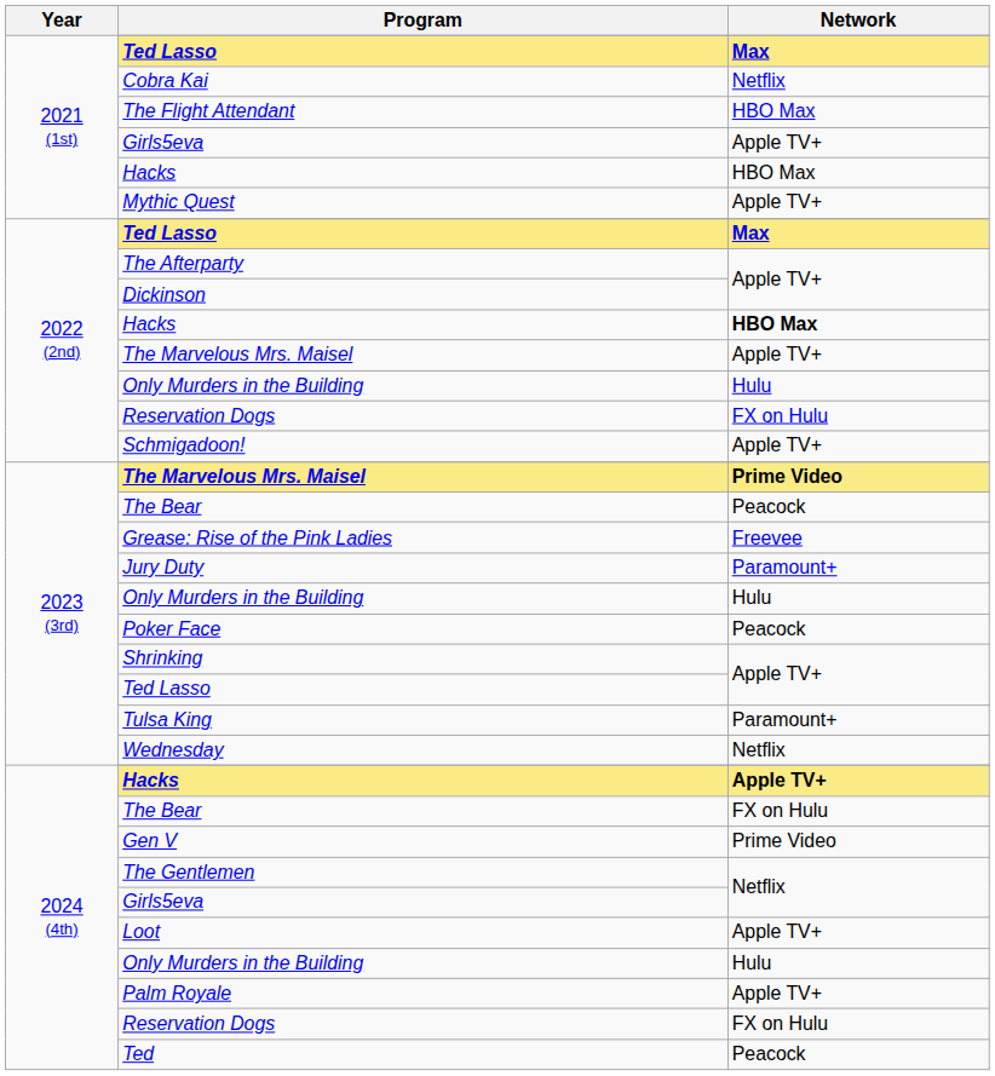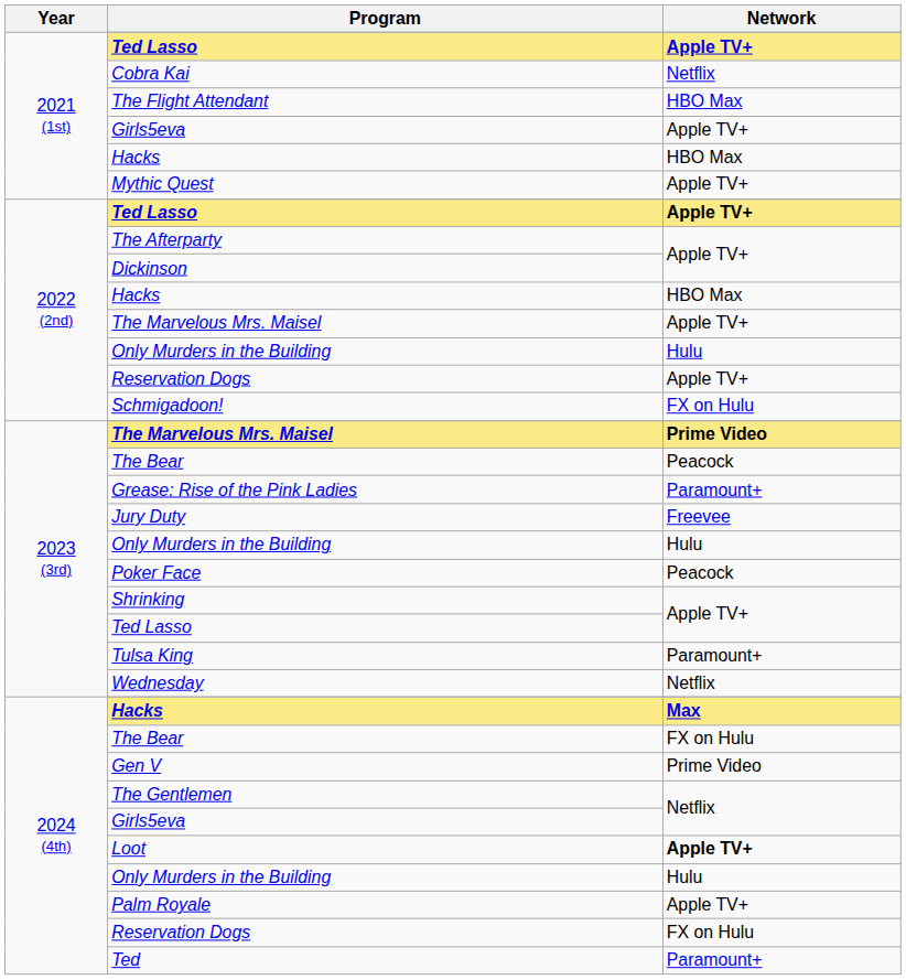 <table class="wikitable" style="width:65%;">
 <tr>
 <th>Year</th>
 <th>Program</th>
 <th>Network</th>
 </tr>
 <tr>
 <td rowspan="7" style="text-align:center"><a href='#'>2021</a><br><small><a href='#'>(1st)</a></small><br></td>
 </tr>
 <tr style="background:#FAEB86;">
 <td><strong><em><a href='#'>Ted Lasso</a></em></strong></td>
-<td><strong><a href='#'>Max</a></strong></td>
+<td><strong><a href='#'>Apple TV+</a></strong></td>
 </tr>
 <tr>
 <td><em><a href='#'>Cobra Kai</a></em></td>
 <td><a href='#'>Netflix</a></td>
 </tr>
 <tr>
 <td><em><a href='#'>The Flight Attendant</a></em></td>
 <td><a href='#'>HBO Max</a></td>
 </tr>
 <tr>
 <td><em><a href='#'>Girls5eva</a></em></td>
 <td>Apple TV+</td>
 </tr>
 <tr>
 <td><em><a href='#'>Hacks</a></em></td>
 <td>HBO Max</td>
 </tr>
 <tr>
 <td><em><a href='#'>Mythic Quest</a></em></td>
 <td>Apple TV+</td>
 </tr>
 <tr>
 <td rowspan="9" style="text-align:center"><a href='#'>2022</a><br><small><a href='#'>(2nd)</a></small><br></td>
 </tr>
 <tr style="background:#FAEB86;">
 <td><strong><em><a href='#'>Ted Lasso</a></em></strong></td>
-<td><strong><a href='#'>Max</a></strong></td>
+<td><strong>Apple TV+</strong></td>
 </tr>
 <tr>
 <td><em><a href='#'>The Afterparty</a></em></td>
 <td rowspan="2">Apple TV+</td>
 </tr>
 <tr>
 <td><em><a href='#'>Dickinson</a></em></td>
 </tr>
 <tr>
 <td><em><a href='#'>Hacks</a></em></td>
-<td><strong>HBO Max</strong></td>
+<td>HBO Max</td>
 </tr>
 <tr>
 <td><em><a href='#'>The Marvelous Mrs. Maisel</a></em></td>
 <td>Apple TV+</td>
 </tr>
 <tr>
 <td><em><a href='#'>Only Murders in the Building</a></em></td>
 <td><a href='#'>Hulu</a></td>
 </tr>
 <tr>
 <td><em><a href='#'>Reservation Dogs</a></em></td>
-<td><a href='#'>FX on Hulu</a></td>
+<td>Apple TV+</td>
 </tr>
 <tr>
 <td><em><a href='#'>Schmigadoon!</a></em></td>
-<td>Apple TV+</td>
+<td><a href='#'>FX on Hulu</a></td>
 </tr>
 <tr>
 <td rowspan="11" style="text-align:center"><a href='#'>2023</a><br><small><a href='#'>(3rd)</a></small><br></td>
 </tr>
 <tr style="background:#FAEB86;">
 <td><strong><em><a href='#'>The Marvelous Mrs. Maisel</a></em></strong></td>
 <td><strong>Prime Video</strong></td>
 </tr>
 <tr>
 <td><em><a href='#'>The Bear</a></em></td>
 <td>Peacock</td>
 </tr>
 <tr>
 <td><em><a href='#'>Grease: Rise of the Pink Ladies</a></em></td>
-<td><a href='#'>Freevee</a></td>
+<td><a href='#'>Paramount+</a></td>
 </tr>
 <tr>
 <td><em><a href='#'>Jury Duty</a></em></td>
-<td><a href='#'>Paramount+</a></td>
+<td><a href='#'>Freevee</a></td>
 </tr>
 <tr>
 <td><em><a href='#'>Only Murders in the Building</a></em></td>
 <td>Hulu</td>
 </tr>
 <tr>
 <td><em><a href='#'>Poker Face</a></em></td>
 <td>Peacock</td>
 </tr>
 <tr>
 <td><em><a href='#'>Shrinking</a></em></td>
 <td rowspan="2">Apple TV+</td>
 </tr>
 <tr>
 <td><em><a href='#'>Ted Lasso</a></em></td>
 </tr>
 <tr>
 <td><em><a href='#'>Tulsa King</a></em></td>
 <td>Paramount+</td>
 </tr>
 <tr>
 <td><em><a href='#'>Wednesday</a></em></td>
 <td>Netflix</td>
 </tr>
 <tr>
 <td rowspan="11" style="text-align:center"><a href='#'>2024</a><br><small><a href='#'>(4th)</a></small><br></td>
 </tr>
 <tr style="background:#FAEB86;">
 <td><strong><em><a href='#'>Hacks</a></em></strong></td>
-<td><strong>Apple TV+</strong></td>
+<td><strong><a href='#'>Max</a></strong></td>
 </tr>
 <tr>
 <td><em><a href='#'>The Bear</a></em></td>
 <td>FX on Hulu</td>
 </tr>
 <tr>
 <td><em><a href='#'>Gen V</a></em></td>
 <td>Prime Video</td>
 </tr>
 <tr>
 <td><em><a href='#'>The Gentlemen</a></em></td>
 <td rowspan="2">Netflix</td>
 </tr>
 <tr>
 <td><em><a href='#'>Girls5eva</a></em></td>
 </tr>
 <tr>
 <td><em><a href='#'>Loot</a></em></td>
-<td>Apple TV+</td>
+<td><strong>Apple TV+</strong></td>
 </tr>
 <tr>
 <td><em><a href='#'>Only Murders in the Building</a></em></td>
 <td>Hulu</td>
 </tr>
 <tr>
 <td><em><a href='#'>Palm Royale</a></em></td>
 <td>Apple TV+</td>
 </tr>
 <tr>
 <td><em><a href='#'>Reservation Dogs</a></em></td>
 <td>FX on Hulu</td>
 </tr>
 <tr>
 <td><em><a href='#'>Ted</a></em></td>
-<td>Peacock</td>
+<td><a href='#'>Paramount+</a></td>
 </tr>
 </table>
